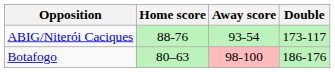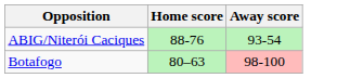 <table class="wikitable" style="text-align: center;">
 <tr>
 <th>Opposition</th>
 <th>Home score</th>
 <th>Away score</th>
-<th>Double</th>
 </tr>
 <tr>
 <td align="left"><a href='#'>ABIG/Niterói Caciques</a></td>
 <td bgcolor=#BBF3BB>88-76</td>
 <td bgcolor=#BBF3BB>93-54</td>
-<td bgcolor=#BBF3BB>173-117</td>
 </tr>
 <tr>
 <td align="left"><a href='#'>Botafogo</a></td>
 <td bgcolor=#BBF3BB>80–63</td>
 <td bgcolor=#FFBBBB>98-100</td>
-<td bgcolor=#BBF3BB>186-176</td>
 </tr>
 </table>
